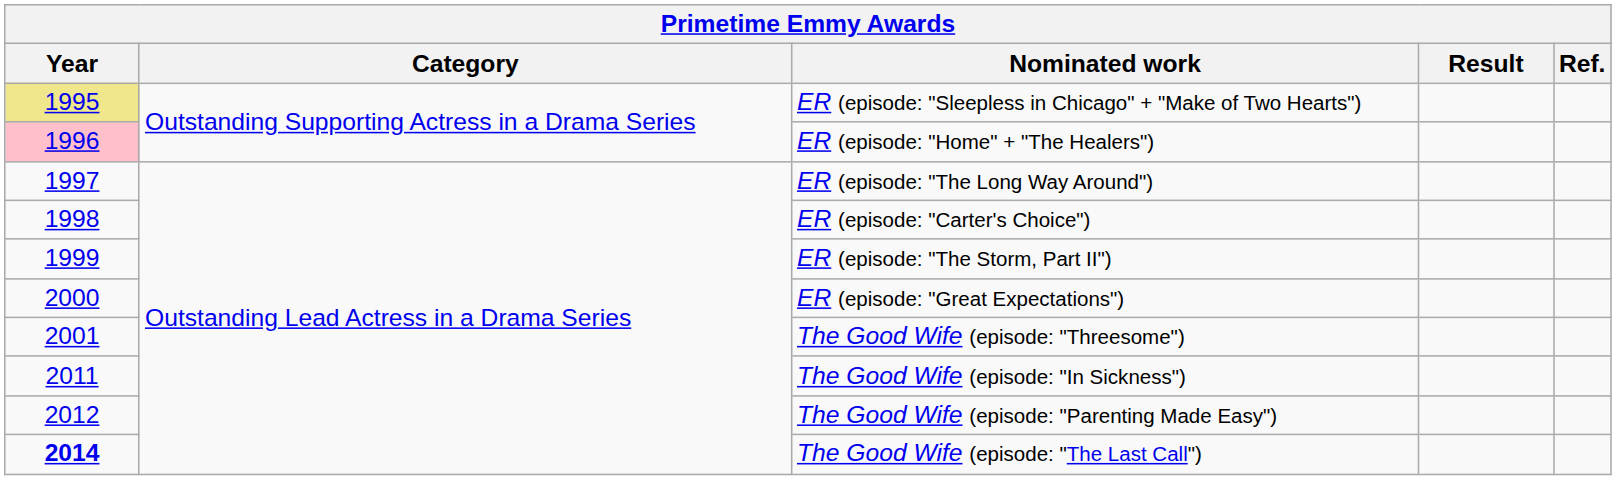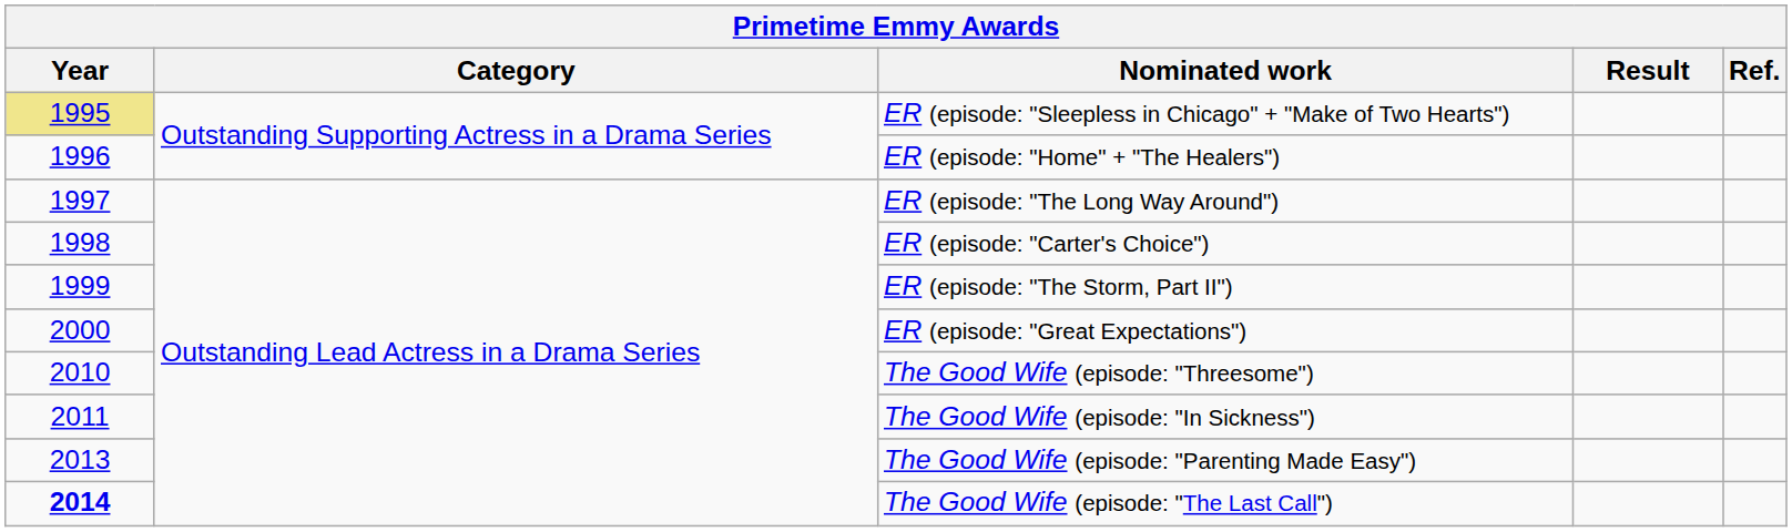 <table class=wikitable>
 <tr>
 <th colspan=5><a href='#'>Primetime Emmy Awards</a></th>
 </tr>
 <tr>
 <th scope="col" style="width:5em;">Year</th>
 <th scope="col" style="width:26em;">Category</th>
 <th scope="col" style="width:25em;">Nominated work</th>
 <th scope="col" style="width:5em;">Result</th>
 <th>Ref.</th>
 </tr>
 <tr>
 <td style="background: khaki; text-align:center;"><a href='#'>1995</a></td>
 <td rowspan="2"><a href='#'>Outstanding Supporting Actress in a Drama Series</a></td>
 <td><em><a href='#'>ER</a></em> <small> (episode: "Sleepless in Chicago" + "Make of Two Hearts") </small></td>
 <td></td>
 <td></td>
 </tr>
 <tr>
-<td style="background: pink; text-align:center;"><a href='#'>1996</a></td>
+<td style="text-align:center;"><a href='#'>1996</a></td>
 <td><em><a href='#'>ER</a></em> <small> (episode: "Home" + "The Healers") </small></td>
 <td></td>
 <td></td>
 </tr>
 <tr>
 <td style="text-align:center;"><a href='#'>1997</a></td>
 <td rowspan="8"><a href='#'>Outstanding Lead Actress in a Drama Series</a></td>
 <td><em><a href='#'>ER</a></em> <small> (episode: "The Long Way Around") </small></td>
 <td></td>
 <td></td>
 </tr>
 <tr>
 <td style="text-align:center;"><a href='#'>1998</a></td>
 <td><em><a href='#'>ER</a></em> <small> (episode: "Carter's Choice") </small></td>
 <td></td>
 <td></td>
 </tr>
 <tr>
 <td style="text-align:center;"><a href='#'>1999</a></td>
 <td><em><a href='#'>ER</a></em> <small> (episode: "The Storm, Part II") </small></td>
 <td></td>
 <td></td>
 </tr>
 <tr>
 <td style="text-align:center;"><a href='#'>2000</a></td>
 <td><em><a href='#'>ER</a></em> <small> (episode: "Great Expectations") </small></td>
 <td></td>
 <td></td>
 </tr>
 <tr>
-<td style="text-align:center;"><a href='#'>2001</a></td>
+<td style="text-align:center;"><a href='#'>2010</a></td>
 <td><em><a href='#'>The Good Wife</a></em> <small> (episode: "Threesome") </small></td>
 <td></td>
 <td></td>
 </tr>
 <tr>
 <td style="text-align:center;"><a href='#'>2011</a></td>
 <td><em><a href='#'>The Good Wife</a></em> <small> (episode: "In Sickness") </small></td>
 <td></td>
 <td></td>
 </tr>
 <tr>
-<td style="text-align:center;"><a href='#'>2012</a></td>
+<td style="text-align:center;"><a href='#'>2013</a></td>
 <td><em><a href='#'>The Good Wife</a></em> <small> (episode: "Parenting Made Easy") </small></td>
 <td></td>
 <td></td>
 </tr>
 <tr>
 <td style="text-align:center;"><strong><a href='#'>2014</a></strong></td>
 <td><em><a href='#'>The Good Wife</a></em> <small> (episode: "<a href='#'>The Last Call</a>") </small></td>
 <td></td>
 <td></td>
 </tr>
 </table>
